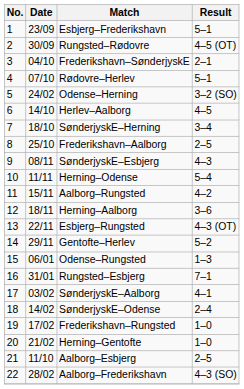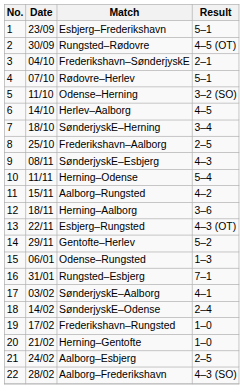 <table class="wikitable">
 <tr>
 <th>No.</th>
 <th>Date</th>
 <th>Match</th>
 <th>Result</th>
 </tr>
 <tr>
 <td>1</td>
 <td>23/09</td>
 <td>Esbjerg–Frederikshavn</td>
 <td>5–1</td>
 </tr>
 <tr>
 <td>2</td>
 <td>30/09</td>
 <td>Rungsted–Rødovre</td>
 <td>4–5 (OT)</td>
 </tr>
 <tr>
 <td>3</td>
 <td>04/10</td>
 <td>Frederikshavn–SønderjyskE</td>
 <td>2–1</td>
 </tr>
 <tr>
 <td>4</td>
 <td>07/10</td>
 <td>Rødovre–Herlev</td>
 <td>5–1</td>
 </tr>
 <tr>
 <td>5</td>
-<td>24/02</td>
+<td>11/10</td>
 <td>Odense–Herning</td>
 <td>3–2 (SO)</td>
 </tr>
 <tr>
 <td>6</td>
 <td>14/10</td>
 <td>Herlev–Aalborg</td>
 <td>4–5</td>
 </tr>
 <tr>
 <td>7</td>
 <td>18/10</td>
 <td>SønderjyskE–Herning</td>
 <td>3–4</td>
 </tr>
 <tr>
 <td>8</td>
 <td>25/10</td>
 <td>Frederikshavn–Aalborg</td>
 <td>2–5</td>
 </tr>
 <tr>
 <td>9</td>
 <td>08/11</td>
 <td>SønderjyskE–Esbjerg</td>
 <td>4–3</td>
 </tr>
 <tr>
 <td>10</td>
 <td>11/11</td>
 <td>Herning–Odense</td>
 <td>5–4</td>
 </tr>
 <tr>
 <td>11</td>
 <td>15/11</td>
 <td>Aalborg–Rungsted</td>
 <td>4–2</td>
 </tr>
 <tr>
 <td>12</td>
 <td>18/11</td>
 <td>Herning–Aalborg</td>
 <td>3–6</td>
 </tr>
 <tr>
 <td>13</td>
 <td>22/11</td>
 <td>Esbjerg–Rungsted</td>
 <td>4–3 (OT)</td>
 </tr>
 <tr>
 <td>14</td>
 <td>29/11</td>
 <td>Gentofte–Herlev</td>
 <td>5–2</td>
 </tr>
 <tr>
 <td>15</td>
 <td>06/01</td>
 <td>Odense–Rungsted</td>
 <td>1–3</td>
 </tr>
 <tr>
 <td>16</td>
 <td>31/01</td>
 <td>Rungsted–Esbjerg</td>
 <td>7–1</td>
 </tr>
 <tr>
 <td>17</td>
 <td>03/02</td>
 <td>SønderjyskE–Aalborg</td>
 <td>4–1</td>
 </tr>
 <tr>
 <td>18</td>
 <td>14/02</td>
 <td>SønderjyskE–Odense</td>
 <td>2–4</td>
 </tr>
 <tr>
 <td>19</td>
 <td>17/02</td>
 <td>Frederikshavn–Rungsted</td>
 <td>1–0</td>
 </tr>
 <tr>
 <td>20</td>
 <td>21/02</td>
 <td>Herning–Gentofte</td>
 <td>1–0</td>
 </tr>
 <tr>
 <td>21</td>
-<td>11/10</td>
+<td>24/02</td>
 <td>Aalborg–Esbjerg</td>
 <td>2–5</td>
 </tr>
 <tr>
 <td>22</td>
 <td>28/02</td>
 <td>Aalborg–Frederikshavn</td>
 <td>4–3 (SO)</td>
 </tr>
 <tr>
 </tr>
 </table>
